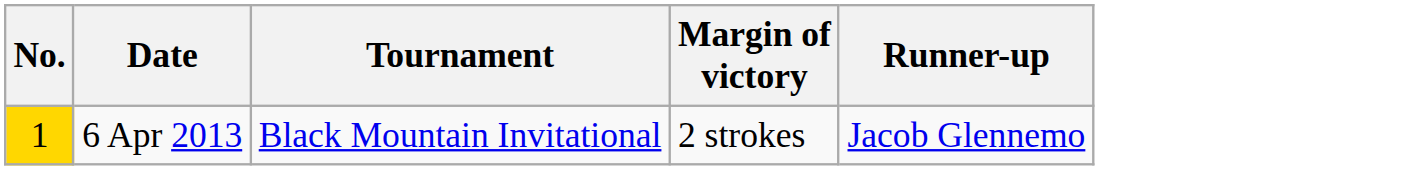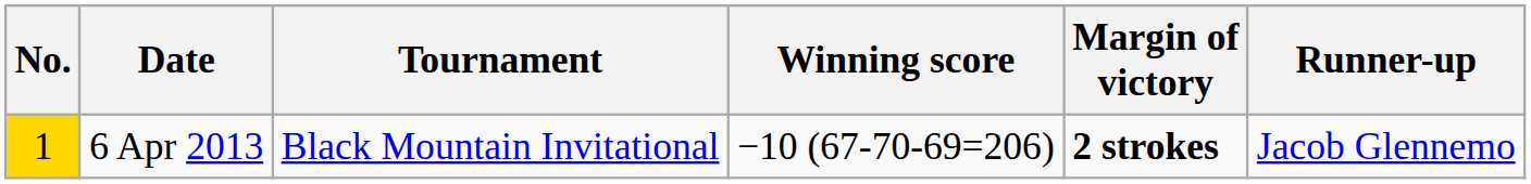 <table class="wikitable" style="font-size:95%;">
 <tr>
 <th>No.</th>
 <th>Date</th>
 <th>Tournament</th>
+<th>Winning score</th>
 <th>Margin of<br>victory</th>
 <th>Runner-up</th>
 </tr>
 <tr>
 <td align=center style="background: gold;">1</td>
 <td align=right>6 Apr <a href='#'>2013</a></td>
 <td><a href='#'>Black Mountain Invitational</a></td>
-<td>2 strokes</td>
+<td>−10 (67-70-69=206)</td>
+<td><strong>2 strokes</strong></td>
 <td> <a href='#'>Jacob Glennemo</a></td>
 </tr>
 </table>
